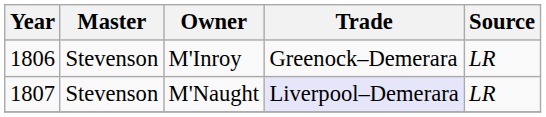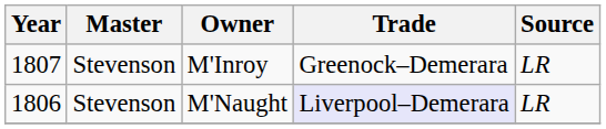 <table class=" wikitable">
 <tr>
 <th>Year</th>
 <th>Master</th>
 <th>Owner</th>
 <th>Trade</th>
 <th>Source</th>
 </tr>
 <tr>
-<td>1806</td>
+<td>1807</td>
 <td>Stevenson</td>
 <td>M'Inroy</td>
 <td>Greenock–Demerara</td>
 <td><em>LR</em></td>
 </tr>
 <tr>
-<td>1807</td>
+<td>1806</td>
 <td>Stevenson</td>
 <td>M'Naught</td>
 <td style="background: lavender;">Liverpool–Demerara</td>
 <td><em>LR</em></td>
 </tr>
 <tr>
 </tr>
 </table>
